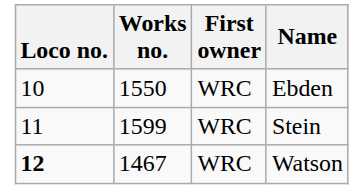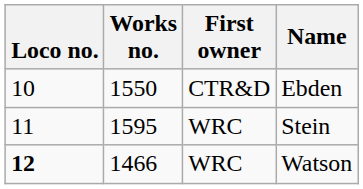 <table class="wikitable collapsible sortable" style="margin:0.5em auto;">
 <tr>
 <th><br>Loco no.</th>
 <th>Works<br>no.</th>
 <th>First<br>owner</th>
 <th>Name</th>
 </tr>
 <tr>
 <td>10</td>
 <td>1550</td>
-<td>WRC</td>
+<td>CTR&D</td>
 <td>Ebden</td>
 </tr>
 <tr>
 <td>11</td>
-<td>1599</td>
+<td>1595</td>
 <td>WRC</td>
 <td>Stein</td>
 </tr>
 <tr>
 <td><strong>12</strong></td>
-<td>1467</td>
+<td>1466</td>
 <td>WRC</td>
 <td>Watson</td>
 </tr>
 </table>
